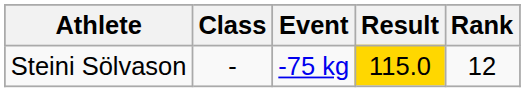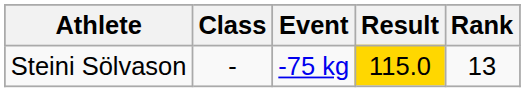 <table class="wikitable" style="font-size:90%">
 <tr>
 <th>Athlete</th>
 <th>Class</th>
 <th>Event</th>
 <th>Result</th>
 <th>Rank</th>
 </tr>
 <tr>
 <td>Steini Sölvason</td>
 <td align=center>-</td>
 <td><a href='#'>-75 kg</a></td>
 <td align="center" style="background: gold;">115.0</td>
-<td align="center">12</td>
+<td align="center">13</td>
 </tr>
 </table>
